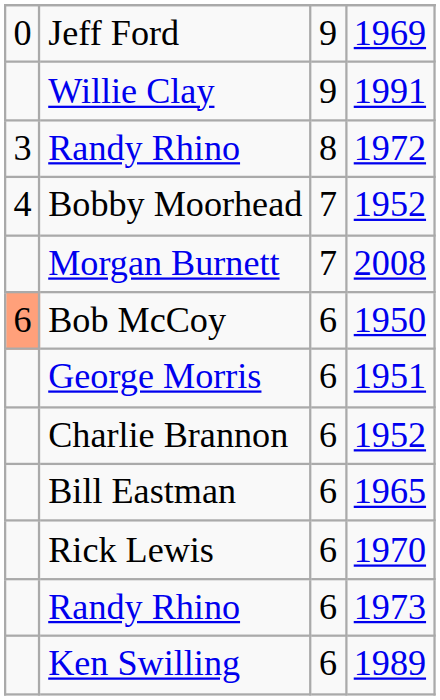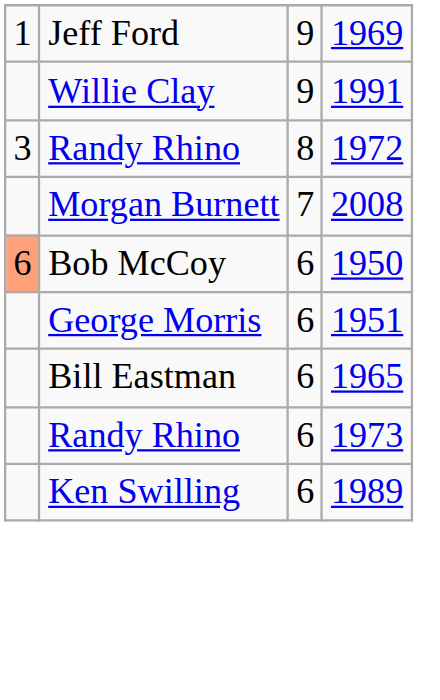 <table class="wikitable">
 <tr>
 </tr>
 <tr>
-<td>0</td>
+<td>1</td>
 <td>Jeff Ford</td>
 <td>9</td>
 <td><a href='#'>1969</a></td>
 </tr>
 <tr>
 <td></td>
 <td><a href='#'>Willie Clay</a></td>
 <td>9</td>
 <td><a href='#'>1991</a></td>
 </tr>
 <tr>
 <td>3</td>
 <td><a href='#'>Randy Rhino</a></td>
 <td>8</td>
 <td><a href='#'>1972</a></td>
-</tr>
-<tr>
-<td>4</td>
-<td>Bobby Moorhead</td>
-<td>7</td>
-<td><a href='#'>1952</a></td>
 </tr>
 <tr>
 <td></td>
 <td><a href='#'>Morgan Burnett</a></td>
 <td>7</td>
 <td><a href='#'>2008</a></td>
 </tr>
 <tr>
 <td style="background: lightsalmon;">6</td>
 <td>Bob McCoy</td>
 <td>6</td>
 <td><a href='#'>1950</a></td>
 </tr>
 <tr>
 <td></td>
 <td><a href='#'>George Morris</a></td>
 <td>6</td>
 <td><a href='#'>1951</a></td>
 </tr>
 <tr>
 <td></td>
-<td>Charlie Brannon</td>
-<td>6</td>
-<td><a href='#'>1952</a></td>
-</tr>
-<tr>
-<td></td>
 <td>Bill Eastman</td>
 <td>6</td>
 <td><a href='#'>1965</a></td>
-</tr>
-<tr>
-<td></td>
-<td>Rick Lewis</td>
-<td>6</td>
-<td><a href='#'>1970</a></td>
 </tr>
 <tr>
 <td></td>
 <td><a href='#'>Randy Rhino</a></td>
 <td>6</td>
 <td><a href='#'>1973</a></td>
 </tr>
 <tr>
 <td></td>
 <td><a href='#'>Ken Swilling</a></td>
 <td>6</td>
 <td><a href='#'>1989</a></td>
 </tr>
 </table>
